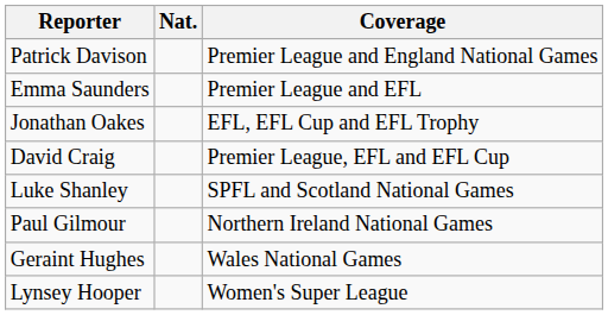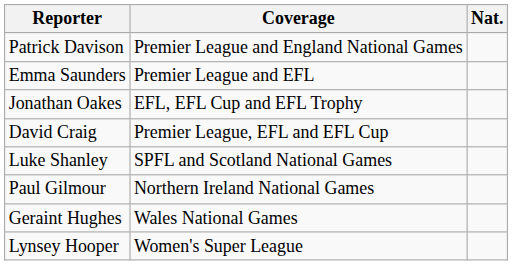 <table class="wikitable sortable">
 <tr>
 <th>Reporter</th>
+<th>Coverage</th>
 <th>Nat.</th>
-<th>Coverage</th>
 </tr>
 <tr>
 <td>Patrick Davison</td>
+<td>Premier League and England National Games</td>
 <td></td>
-<td>Premier League and England National Games</td>
 </tr>
 <tr>
 <td>Emma Saunders</td>
+<td>Premier League and EFL</td>
 <td></td>
-<td>Premier League and EFL</td>
 </tr>
 <tr>
 <td>Jonathan Oakes</td>
+<td>EFL, EFL Cup and EFL Trophy</td>
 <td></td>
-<td>EFL, EFL Cup and EFL Trophy</td>
 </tr>
 <tr>
 <td>David Craig</td>
+<td>Premier League, EFL and EFL Cup</td>
 <td></td>
-<td>Premier League, EFL and EFL Cup</td>
 </tr>
 <tr>
 <td>Luke Shanley</td>
+<td>SPFL and Scotland National Games</td>
 <td></td>
-<td>SPFL and Scotland National Games</td>
 </tr>
 <tr>
 <td>Paul Gilmour</td>
+<td>Northern Ireland National Games</td>
 <td></td>
-<td>Northern Ireland National Games</td>
 </tr>
 <tr>
 <td>Geraint Hughes</td>
+<td>Wales National Games</td>
 <td></td>
-<td>Wales National Games</td>
 </tr>
 <tr>
 <td>Lynsey Hooper</td>
+<td>Women's Super League</td>
 <td></td>
-<td>Women's Super League</td>
 </tr>
 </table>
